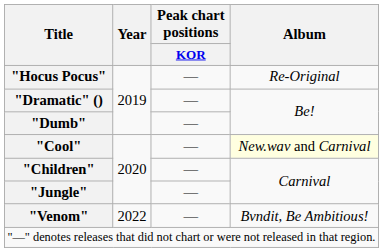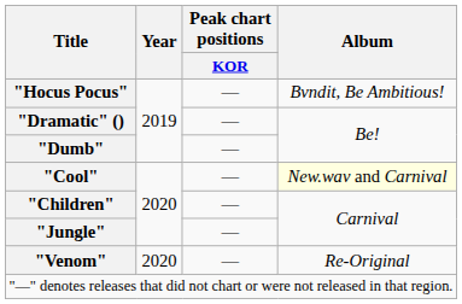 <table class="wikitable plainrowheaders" style="text-align:center;">
 <tr>
 <th scope="col" rowspan="2">Title</th>
 <th scope="col" rowspan="2">Year</th>
 <th scope="col" colspan="1" style="width:5em;">Peak chart positions</th>
 <th scope="col" rowspan="2">Album</th>
 </tr>
 <tr>
 <th scope="col" style="width:2.8em;font-size:90%;"><a href='#'>KOR</a></th>
 </tr>
 <tr>
 <th scope="row">"Hocus Pocus"</th>
 <td rowspan="3">2019</td>
 <td>—</td>
-<td><em>Re-Original</em></td>
+<td><em>Bvndit, Be Ambitious!</em></td>
 </tr>
 <tr>
 <th scope="row">"Dramatic" ()</th>
 <td>—</td>
 <td rowspan="2"><em>Be!</em></td>
 </tr>
 <tr>
 <th scope="row">"Dumb"</th>
 <td>—</td>
 </tr>
 <tr>
 <th scope="row">"Cool"</th>
 <td rowspan="3">2020</td>
 <td>—</td>
 <td style="background: lightyellow;"><em>New.wav</em> and <em>Carnival</em></td>
 </tr>
 <tr>
 <th scope="row">"Children"</th>
 <td>—</td>
 <td rowspan="2"><em>Carnival</em></td>
 </tr>
 <tr>
 <th scope="row">"Jungle"</th>
 <td>—</td>
 </tr>
 <tr>
 <th scope="row">"Venom"</th>
-<td>2022</td>
+<td>2020</td>
 <td>—</td>
-<td><em>Bvndit, Be Ambitious!</em></td>
+<td><em>Re-Original</em></td>
 </tr>
 <tr>
 <td colspan="9" style="font-size:85%">"—" denotes releases that did not chart or were not released in that region.</td>
 </tr>
 </table>
